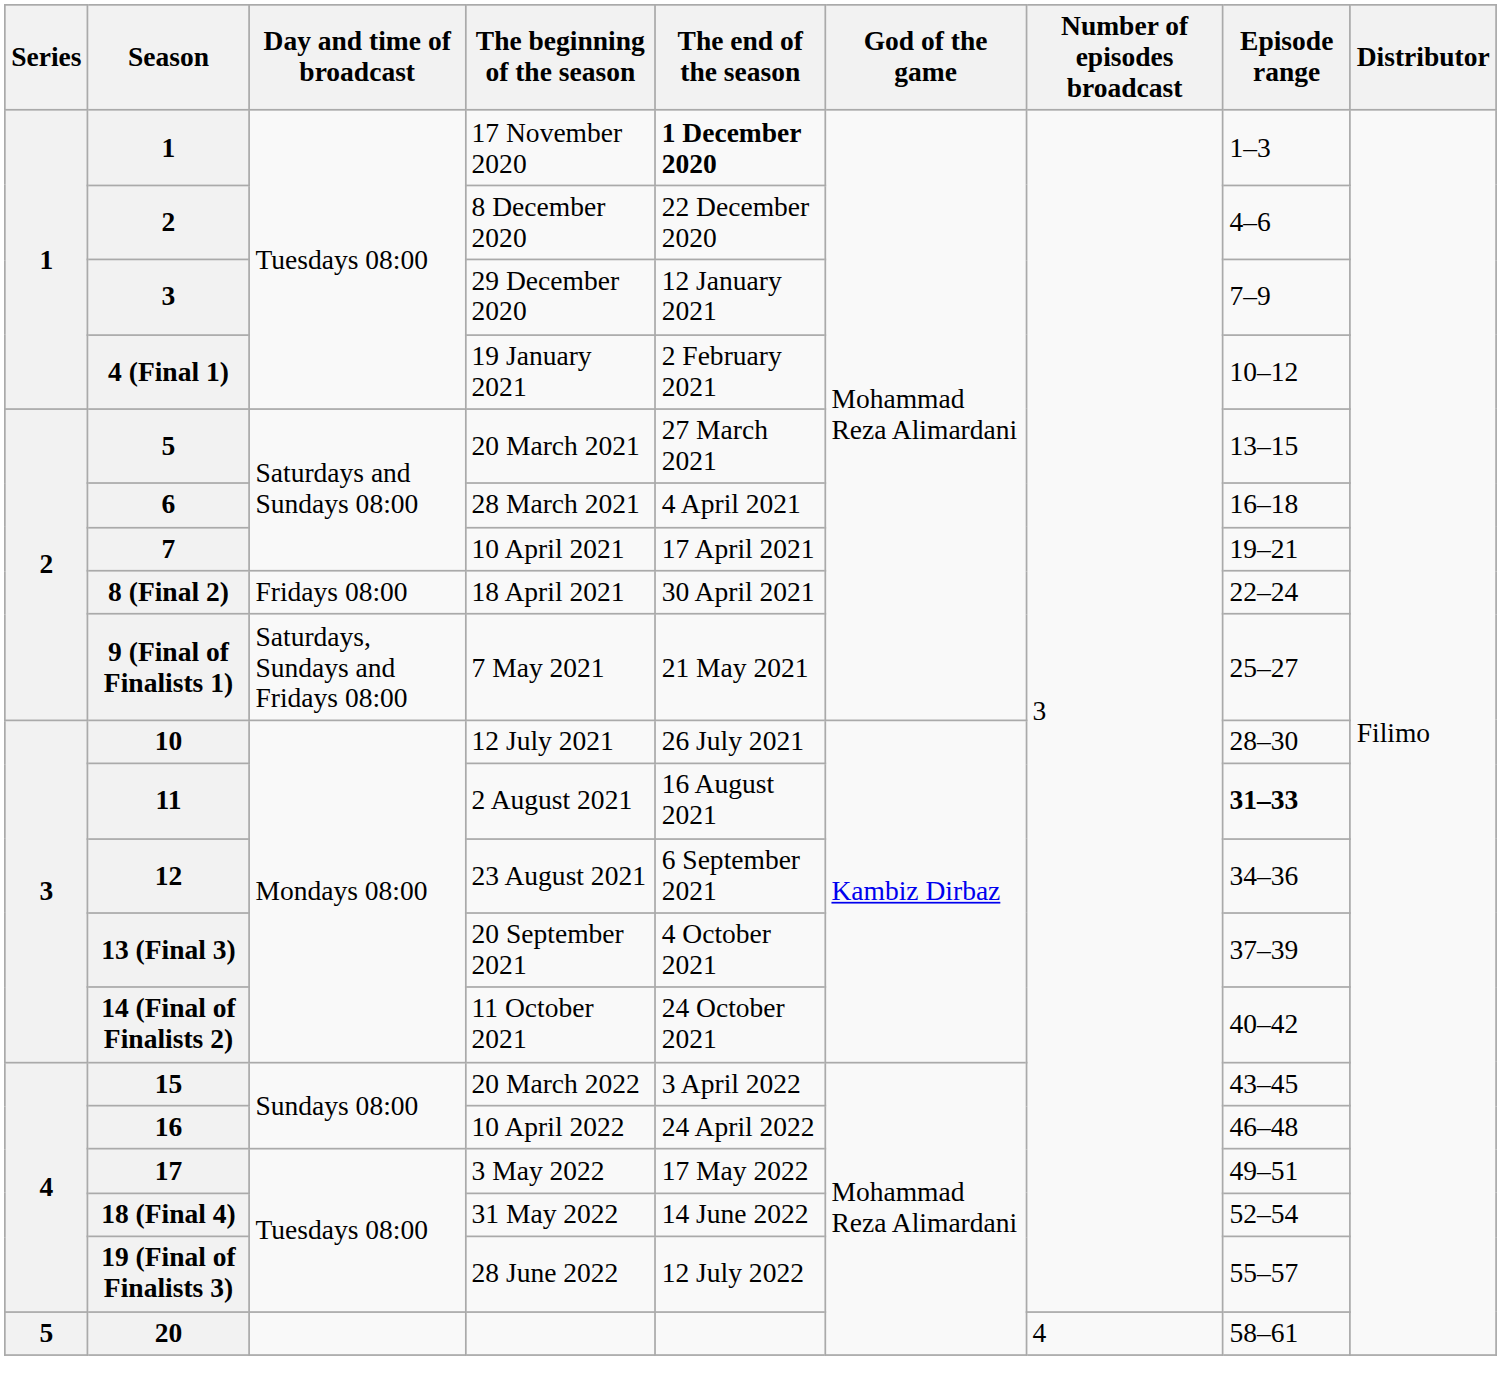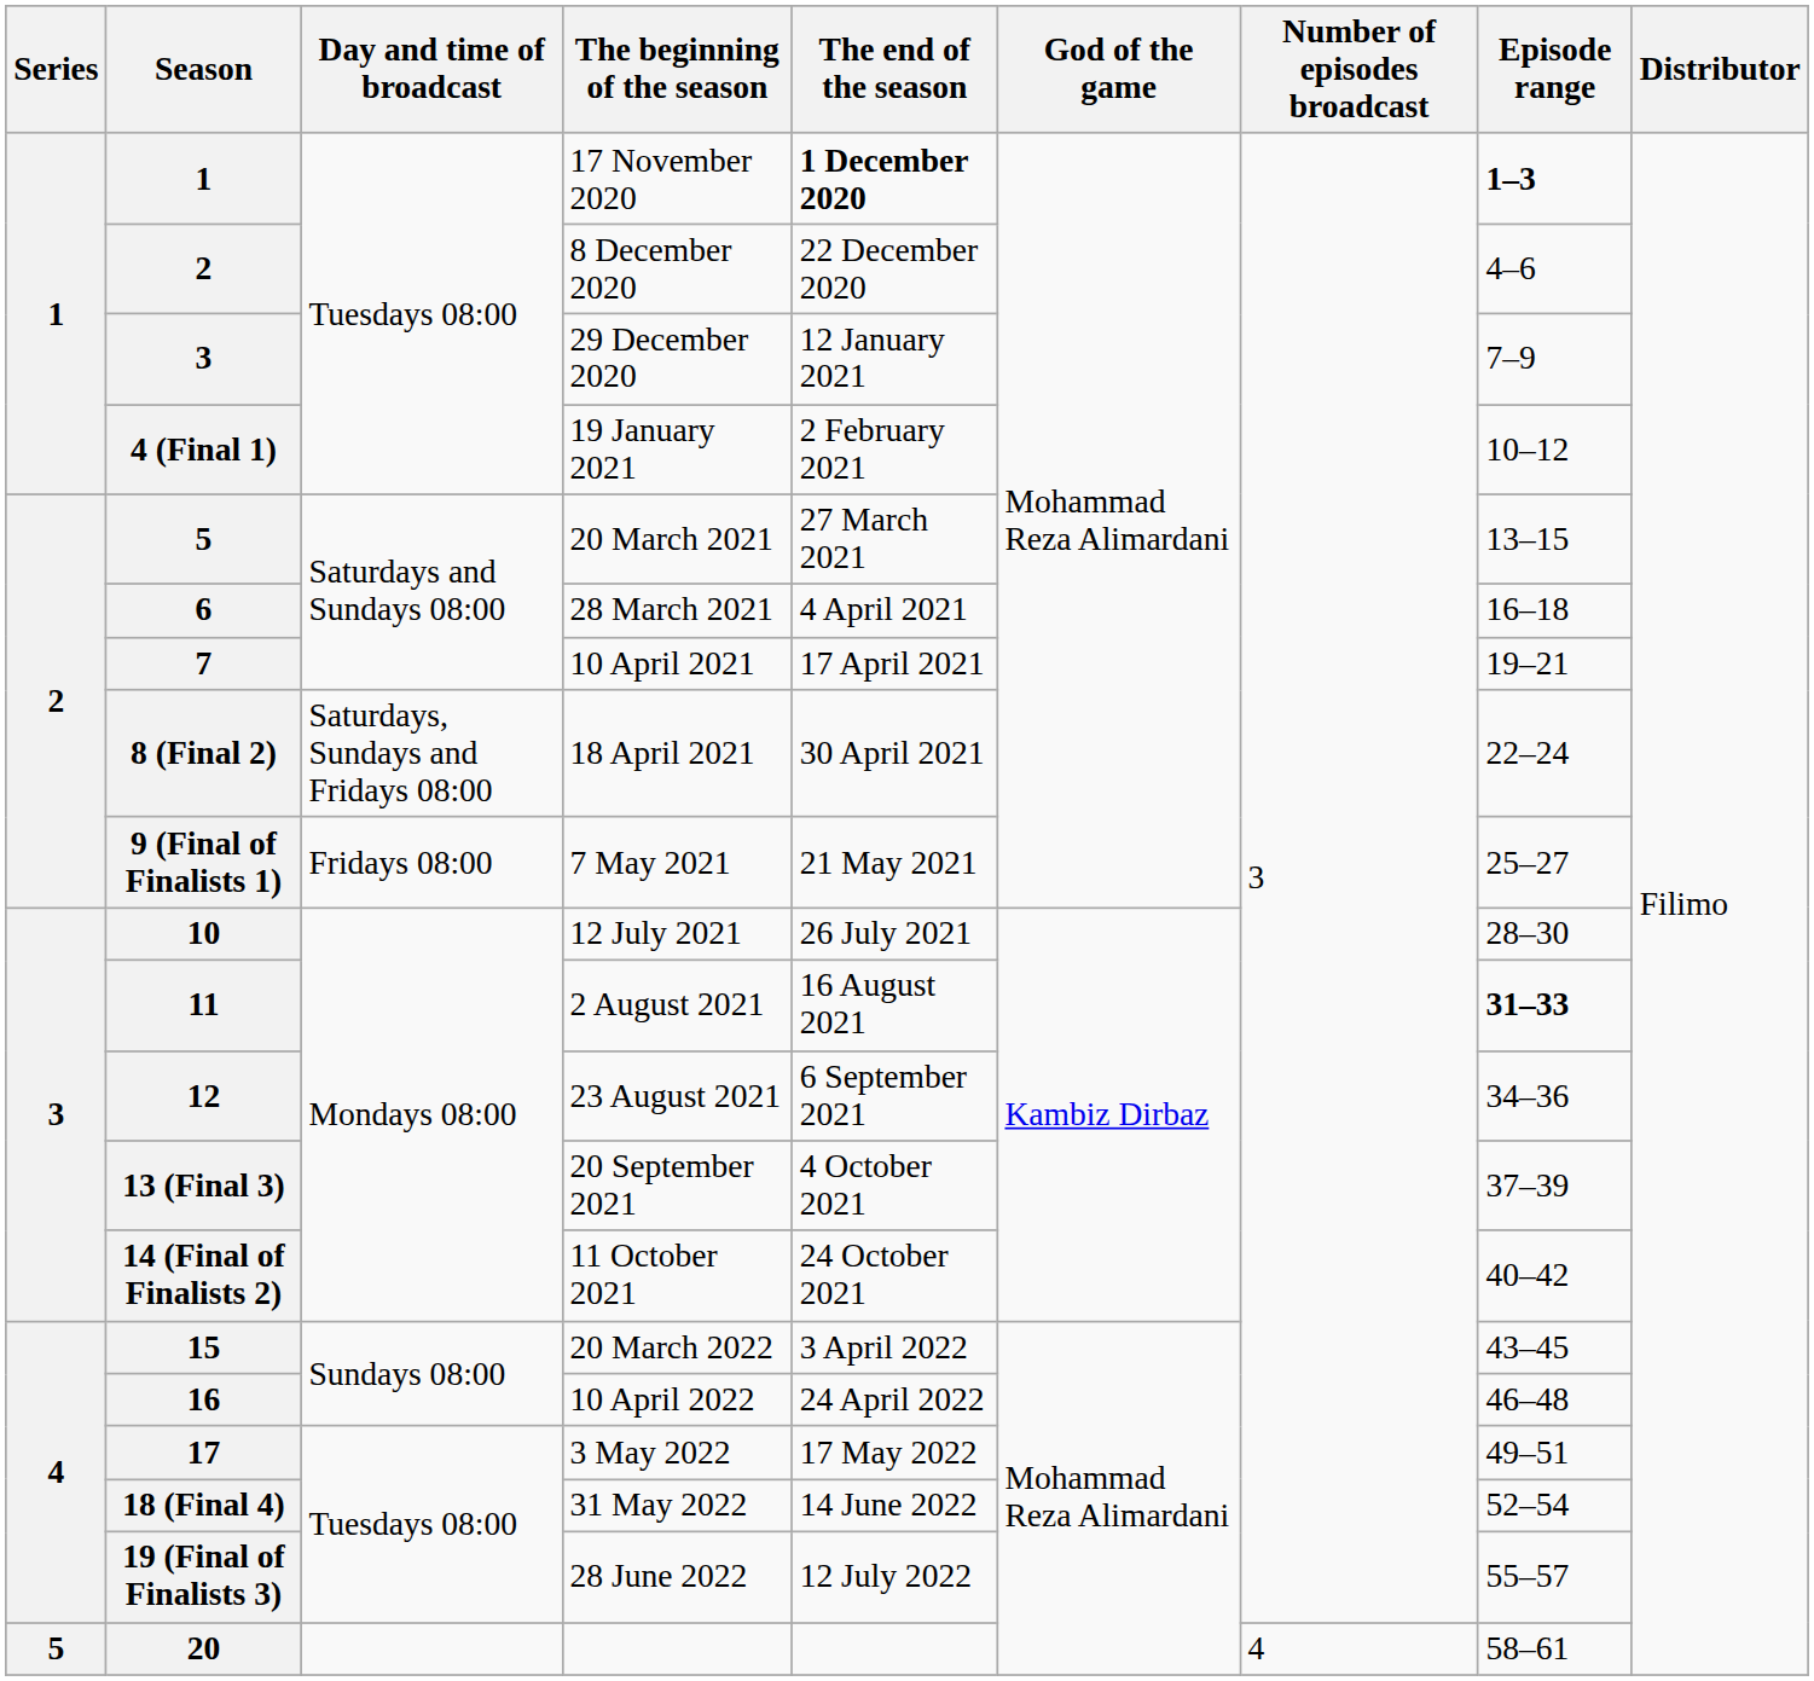 <table class="wikitable">
 <tr>
 <th>Series</th>
 <th>Season</th>
 <th>Day and time of broadcast</th>
 <th>The beginning of the season</th>
 <th>The end of the season</th>
 <th>God of the game</th>
 <th>Number of episodes broadcast</th>
 <th>Episode range</th>
 <th>Distributor</th>
 </tr>
 <tr>
 <th rowspan="4">1</th>
 <th scope="row">1</th>
 <td rowspan="4">Tuesdays 08:00</td>
 <td>17 November 2020</td>
 <td><strong>1 December 2020</strong></td>
 <td rowspan="9">Mohammad Reza Alimardani</td>
 <td rowspan="19">3</td>
-<td>1–3</td>
+<td><strong>1–3</strong></td>
 <td rowspan="20">Filimo</td>
 </tr>
 <tr>
 <th scope="row">2</th>
 <td>8 December 2020</td>
 <td>22 December 2020</td>
 <td>4–6</td>
 </tr>
 <tr>
 <th scope="row">3</th>
 <td>29 December 2020</td>
 <td>12 January 2021</td>
 <td>7–9</td>
 </tr>
 <tr>
 <th scope="row">4 (Final 1)</th>
 <td>19 January 2021</td>
 <td>2 February 2021</td>
 <td>10–12</td>
 </tr>
 <tr>
 <th rowspan="5">2</th>
 <th>5</th>
 <td rowspan="3">Saturdays and Sundays 08:00</td>
 <td>20 March 2021</td>
 <td>27 March 2021</td>
 <td>13–15</td>
 </tr>
 <tr>
 <th>6</th>
 <td>28 March 2021</td>
 <td>4 April 2021</td>
 <td>16–18</td>
 </tr>
 <tr>
 <th>7</th>
 <td>10 April 2021</td>
 <td>17 April 2021</td>
 <td>19–21</td>
 </tr>
 <tr>
 <th>8 (Final 2)</th>
-<td>Fridays 08:00</td>
+<td>Saturdays, Sundays and Fridays 08:00</td>
 <td>18 April 2021</td>
 <td>30 April 2021</td>
 <td>22–24</td>
 </tr>
 <tr>
 <th>9 (Final of Finalists 1)</th>
-<td>Saturdays, Sundays and Fridays 08:00</td>
+<td>Fridays 08:00</td>
 <td>7 May 2021</td>
 <td>21 May 2021</td>
 <td>25–27</td>
 </tr>
 <tr>
 <th rowspan="5">3</th>
 <th>10</th>
 <td rowspan="5">Mondays 08:00</td>
 <td>12 July 2021</td>
 <td>26 July 2021</td>
 <td rowspan="5"><a href='#'>Kambiz Dirbaz</a></td>
 <td>28–30</td>
 </tr>
 <tr>
 <th>11</th>
 <td>2 August 2021</td>
 <td>16 August 2021</td>
 <td><strong>31–33</strong></td>
 </tr>
 <tr>
 <th>12</th>
 <td>23 August 2021</td>
 <td>6 September 2021</td>
 <td>34–36</td>
 </tr>
 <tr>
 <th>13 (Final 3)</th>
 <td>20 September 2021</td>
 <td>4 October 2021</td>
 <td>37–39</td>
 </tr>
 <tr>
 <th>14 (Final of Finalists 2)</th>
 <td>11 October 2021</td>
 <td>24 October 2021</td>
 <td>40–42</td>
 </tr>
 <tr>
 <th rowspan="5">4</th>
 <th>15</th>
 <td rowspan="2">Sundays 08:00</td>
 <td>20 March 2022</td>
 <td>3 April  2022</td>
 <td rowspan="6">Mohammad Reza Alimardani</td>
 <td>43–45</td>
 </tr>
 <tr>
 <th>16</th>
 <td>10 April 2022</td>
 <td>24 April 2022</td>
 <td>46–48</td>
 </tr>
 <tr>
 <th>17</th>
 <td rowspan="3">Tuesdays 08:00</td>
 <td>3 May 2022</td>
 <td>17 May 2022</td>
 <td>49–51</td>
 </tr>
 <tr>
 <th>18 (Final 4)</th>
 <td>31 May 2022</td>
 <td>14 June 2022</td>
 <td>52–54</td>
 </tr>
 <tr>
 <th>19  (Final of Finalists 3)</th>
 <td>28 June 2022</td>
 <td>12 July 2022</td>
 <td>55–57</td>
 </tr>
 <tr>
 <th>5</th>
 <th>20</th>
 <td></td>
 <td></td>
 <td></td>
 <td>4</td>
 <td>58–61</td>
 </tr>
 </table>
